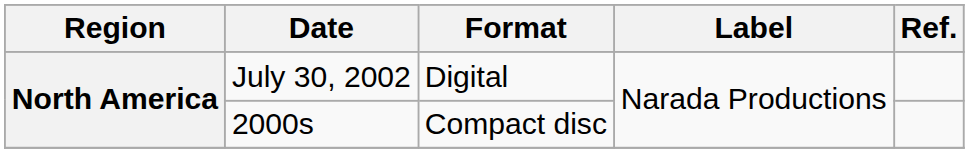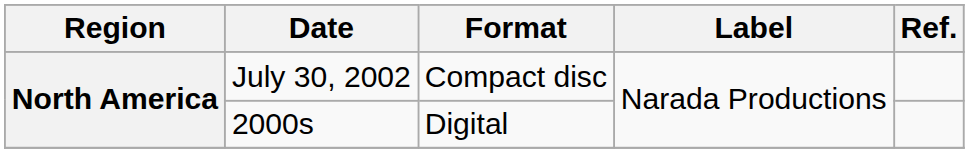 <table class="wikitable plainrowheaders">
 <tr>
 <th scope="col">Region</th>
 <th scope="col">Date</th>
 <th scope="col">Format</th>
 <th scope="col">Label</th>
 <th scope="col">Ref.</th>
 </tr>
 <tr>
 <th scope="row" rowspan="2">North America</th>
 <td>July 30, 2002</td>
-<td>Digital</td>
+<td>Compact disc</td>
 <td rowspan="2">Narada Productions</td>
 <td></td>
 </tr>
 <tr>
 <td>2000s</td>
-<td>Compact disc</td>
+<td>Digital</td>
 <td></td>
 </tr>
 <tr>
 </tr>
 </table>
